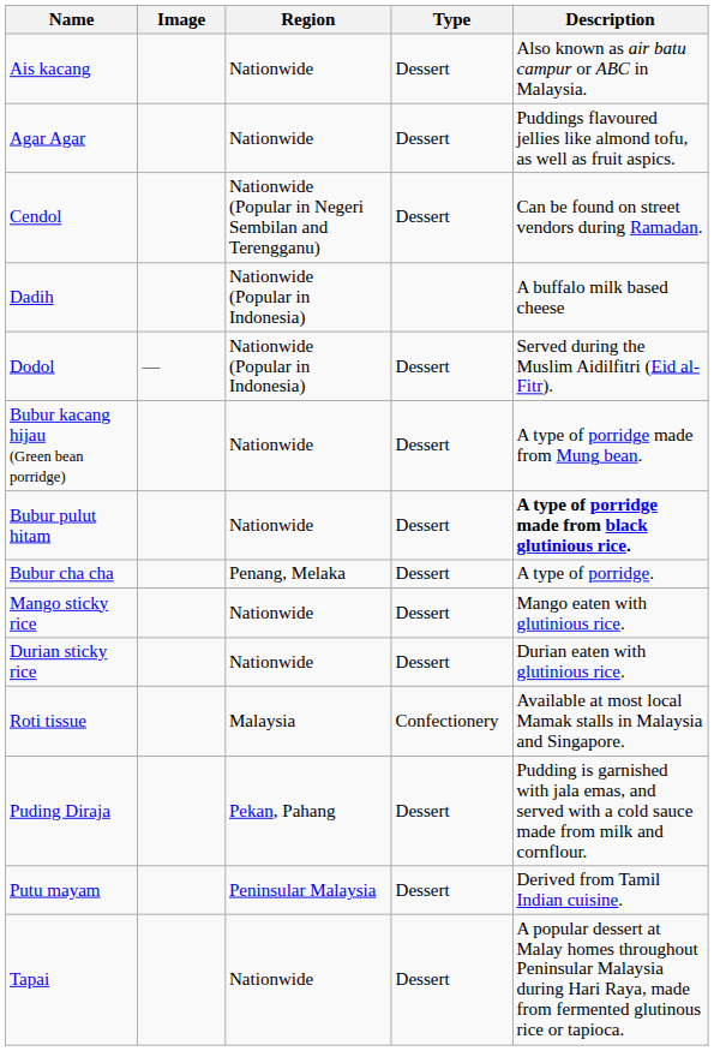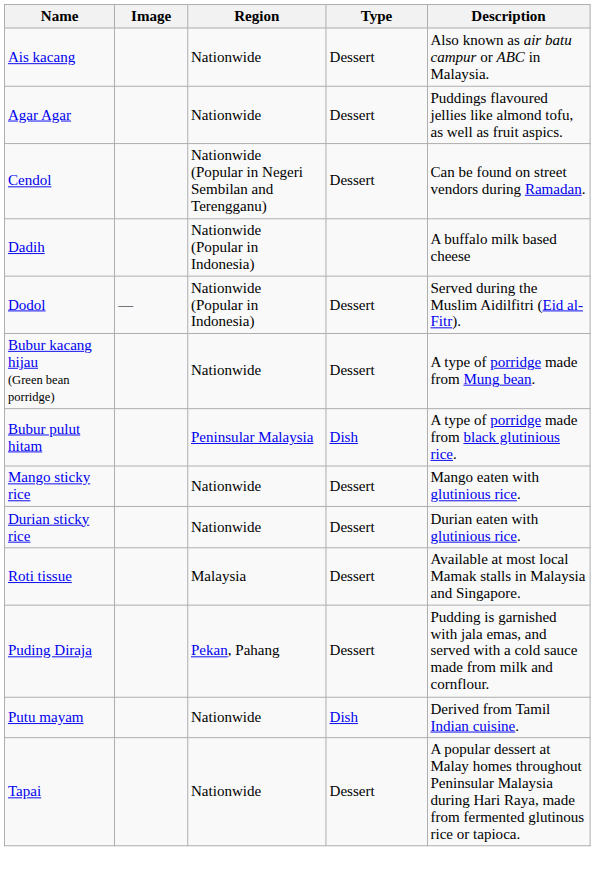 <table class="wikitable sortable" width="100%">
 <tr>
 <th width="110px">Name</th>
 <th width="70px">Image</th>
 <th width="140px">Region</th>
 <th width="100px">Type</th>
 <th>Description</th>
 </tr>
 <tr>
 <td><a href='#'>Ais kacang</a></td>
 <td></td>
 <td>Nationwide</td>
 <td>Dessert</td>
 <td>Also known as <em>air batu campur</em> or <em>ABC</em> in Malaysia.</td>
 </tr>
 <tr>
 <td><a href='#'>Agar Agar</a></td>
 <td></td>
 <td>Nationwide</td>
 <td>Dessert</td>
 <td>Puddings flavoured jellies like almond tofu, as well as fruit aspics.</td>
 </tr>
 <tr>
 <td><a href='#'>Cendol</a></td>
 <td></td>
 <td>Nationwide <br> (Popular in Negeri Sembilan and Terengganu)</td>
 <td>Dessert</td>
 <td>Can be found on street vendors during <a href='#'>Ramadan</a>.</td>
 </tr>
 <tr>
 <td><a href='#'>Dadih</a></td>
 <td></td>
 <td>Nationwide <br> (Popular in Indonesia)</td>
 <td></td>
 <td>A buffalo milk based cheese</td>
 </tr>
 <tr>
 <td><a href='#'>Dodol</a></td>
 <td>—</td>
 <td>Nationwide <br> (Popular in Indonesia)</td>
 <td>Dessert</td>
 <td>Served during the Muslim Aidilfitri (<a href='#'>Eid al-Fitr</a>).</td>
 </tr>
 <tr>
 <td><a href='#'>Bubur kacang hijau</a> <br> <small>(Green bean porridge)</small></td>
 <td></td>
 <td>Nationwide</td>
 <td>Dessert</td>
 <td>A type of <a href='#'>porridge</a> made from <a href='#'>Mung bean</a>.</td>
 </tr>
 <tr>
 <td><a href='#'>Bubur pulut hitam</a></td>
 <td></td>
-<td>Nationwide</td>
-<td>Dessert</td>
-<td><strong>A type of <a href='#'>porridge</a> made from <a href='#'>black glutinious rice</a>.</strong></td>
-</tr>
-<tr>
-<td><a href='#'>Bubur cha cha</a></td>
-<td></td>
-<td>Penang, Melaka</td>
-<td>Dessert</td>
-<td>A type of <a href='#'>porridge</a>.</td>
+<td><a href='#'>Peninsular Malaysia</a></td>
+<td><a href='#'>Dish</a></td>
+<td>A type of <a href='#'>porridge</a> made from <a href='#'>black glutinious rice</a>.</td>
 </tr>
 <tr>
 <td><a href='#'>Mango sticky rice</a></td>
 <td></td>
 <td>Nationwide</td>
 <td>Dessert</td>
 <td>Mango eaten with <a href='#'>glutinious rice</a>.</td>
 </tr>
 <tr>
 <td><a href='#'>Durian sticky rice</a></td>
 <td></td>
 <td>Nationwide</td>
 <td>Dessert</td>
 <td>Durian eaten with <a href='#'>glutinious rice</a>.</td>
 </tr>
 <tr>
 <td><a href='#'>Roti tissue</a></td>
 <td></td>
 <td>Malaysia</td>
-<td>Confectionery</td>
+<td>Dessert</td>
 <td>Available at most local Mamak stalls in Malaysia and Singapore.</td>
 </tr>
 <tr>
 <td><a href='#'>Puding Diraja</a></td>
 <td></td>
 <td><a href='#'>Pekan</a>, Pahang</td>
 <td>Dessert</td>
 <td>Pudding is garnished with jala emas, and served with a cold sauce made from milk and cornflour.</td>
 </tr>
 <tr>
 <td><a href='#'>Putu mayam</a></td>
 <td></td>
-<td><a href='#'>Peninsular Malaysia</a></td>
-<td>Dessert</td>
+<td>Nationwide</td>
+<td><a href='#'>Dish</a></td>
 <td>Derived from Tamil <a href='#'>Indian cuisine</a>.</td>
 </tr>
 <tr>
 <td><a href='#'>Tapai</a></td>
 <td></td>
 <td>Nationwide</td>
 <td>Dessert</td>
 <td>A popular dessert at Malay homes throughout Peninsular Malaysia during Hari Raya, made from fermented glutinous rice or tapioca.</td>
 </tr>
 </table>
